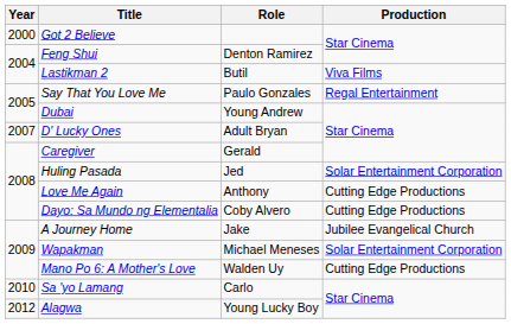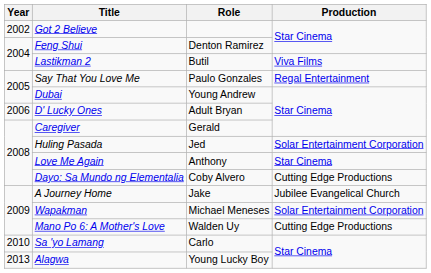 <table class="wikitable sortable">
 <tr>
 <th>Year</th>
 <th>Title</th>
 <th>Role</th>
 <th>Production</th>
 </tr>
 <tr>
-<td>2000</td>
+<td>2002</td>
 <td><em><a href='#'>Got 2 Believe</a></em></td>
 <td></td>
 <td rowspan=2><a href='#'>Star Cinema</a></td>
 </tr>
 <tr>
 <td rowspan=2>2004</td>
 <td><em><a href='#'>Feng Shui</a></em></td>
 <td>Denton Ramirez</td>
 </tr>
 <tr>
 <td><em><a href='#'>Lastikman 2</a></em></td>
 <td>Butil</td>
 <td><a href='#'>Viva Films</a></td>
 </tr>
 <tr>
 <td rowspan=2>2005</td>
 <td><em>Say That You Love Me</em></td>
 <td>Paulo Gonzales</td>
 <td><a href='#'>Regal Entertainment</a></td>
 </tr>
 <tr>
 <td><em><a href='#'>Dubai</a></em></td>
 <td>Young Andrew</td>
 <td rowspan=3><a href='#'>Star Cinema</a></td>
 </tr>
 <tr>
-<td>2007</td>
+<td>2006</td>
 <td><em><a href='#'>D' Lucky Ones</a></em></td>
 <td>Adult Bryan</td>
 </tr>
 <tr>
 <td rowspan=4>2008</td>
 <td><em><a href='#'>Caregiver</a></em></td>
 <td>Gerald</td>
 </tr>
 <tr>
 <td><em>Huling Pasada</em></td>
 <td>Jed</td>
 <td><a href='#'>Solar Entertainment Corporation</a></td>
 </tr>
 <tr>
 <td><em><a href='#'>Love Me Again</a></em></td>
 <td>Anthony</td>
-<td>Cutting Edge Productions</td>
+<td><a href='#'>Star Cinema</a></td>
 </tr>
 <tr>
 <td><em><a href='#'>Dayo: Sa Mundo ng Elementalia</a></em></td>
 <td>Coby Alvero</td>
 <td>Cutting Edge Productions</td>
 </tr>
 <tr>
 <td rowspan=3>2009</td>
 <td><em>A Journey Home</em></td>
 <td>Jake</td>
 <td>Jubilee Evangelical Church</td>
 </tr>
 <tr>
 <td><em><a href='#'>Wapakman</a></em></td>
 <td>Michael Meneses</td>
 <td><a href='#'>Solar Entertainment Corporation</a></td>
 </tr>
 <tr>
 <td><em><a href='#'>Mano Po 6: A Mother's Love</a></em></td>
 <td>Walden Uy</td>
 <td>Cutting Edge Productions</td>
 </tr>
 <tr>
 <td>2010</td>
 <td><em><a href='#'>Sa 'yo Lamang</a></em></td>
 <td>Carlo</td>
 <td rowspan=2><a href='#'>Star Cinema</a></td>
 </tr>
 <tr>
-<td>2012</td>
+<td>2013</td>
 <td><em><a href='#'>Alagwa</a></em></td>
 <td>Young Lucky Boy</td>
 </tr>
 </table>
